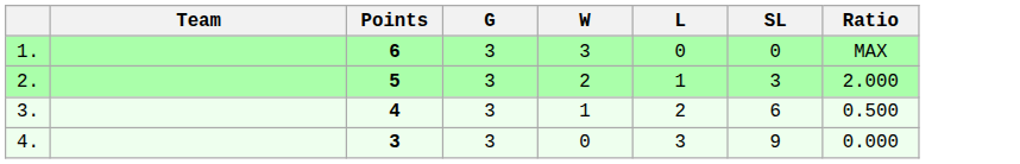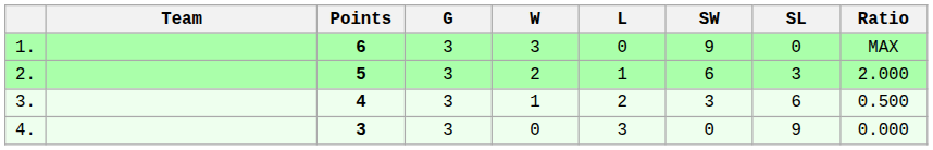 <table class=wikitable style="text-align:center">
 <tr style="background: #DCDCDC">
 <th width="25"></th>
 <th width="200">Team</th>
 <th width="60">Points</th>
 <th width="60">G</th>
 <th width="60">W</th>
 <th width="60">L</th>
+<th width="60">SW</th>
 <th width="60">SL</th>
 <th width="60">Ratio</th>
 </tr>
 <tr style="background: #aaffaa">
 <td>1.</td>
 <td align=left></td>
 <td><strong>6</strong></td>
 <td>3</td>
 <td>3</td>
 <td>0</td>
+<td>9</td>
 <td>0</td>
 <td>MAX</td>
 </tr>
 <tr style="background: #aaffaa">
 <td>2.</td>
 <td align=left></td>
 <td><strong>5</strong></td>
 <td>3</td>
 <td>2</td>
 <td>1</td>
+<td>6</td>
 <td>3</td>
 <td>2.000</td>
 </tr>
 <tr style="background: #eeffee">
 <td>3.</td>
 <td align=left></td>
 <td><strong>4</strong></td>
 <td>3</td>
 <td>1</td>
 <td>2</td>
+<td>3</td>
 <td>6</td>
 <td>0.500</td>
 </tr>
 <tr style="background: #eeffee">
 <td>4.</td>
 <td align=left></td>
 <td><strong>3</strong></td>
 <td>3</td>
 <td>0</td>
 <td>3</td>
+<td>0</td>
 <td>9</td>
 <td>0.000</td>
 </tr>
 </table>
